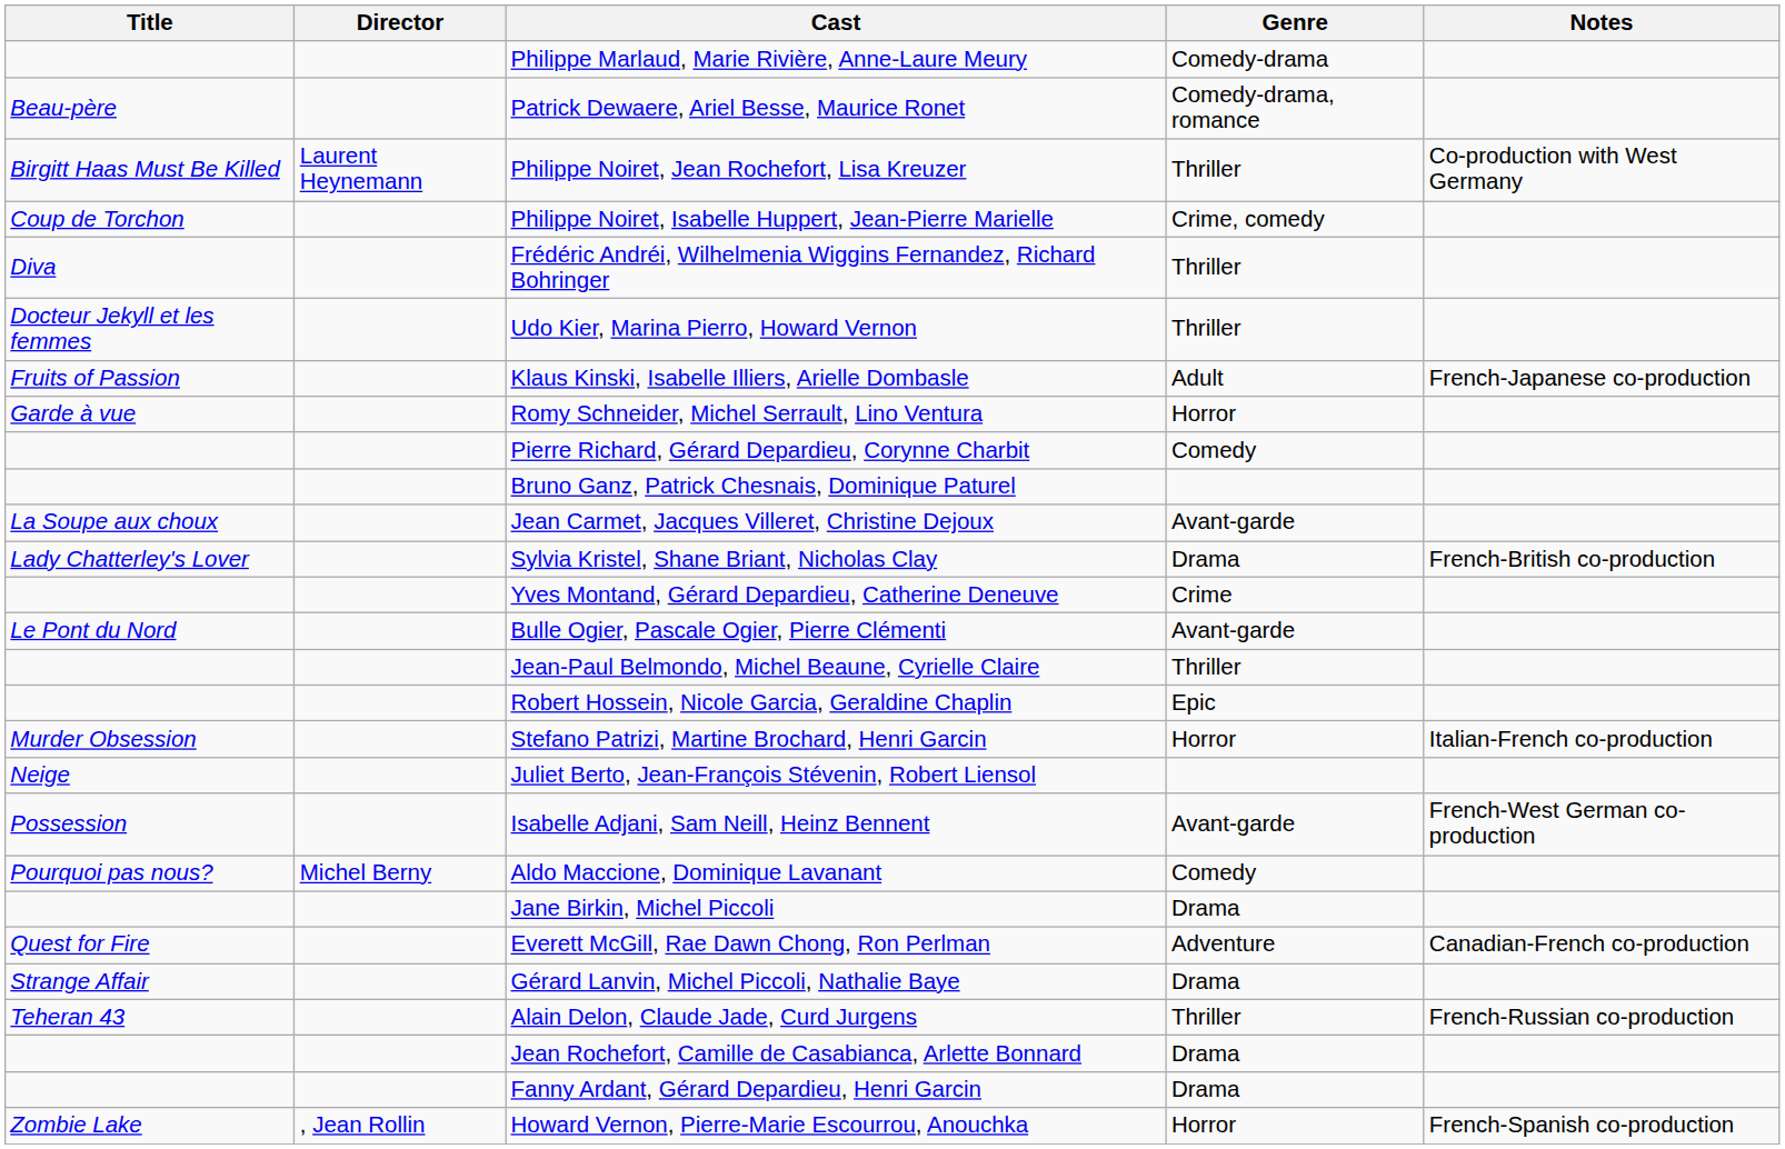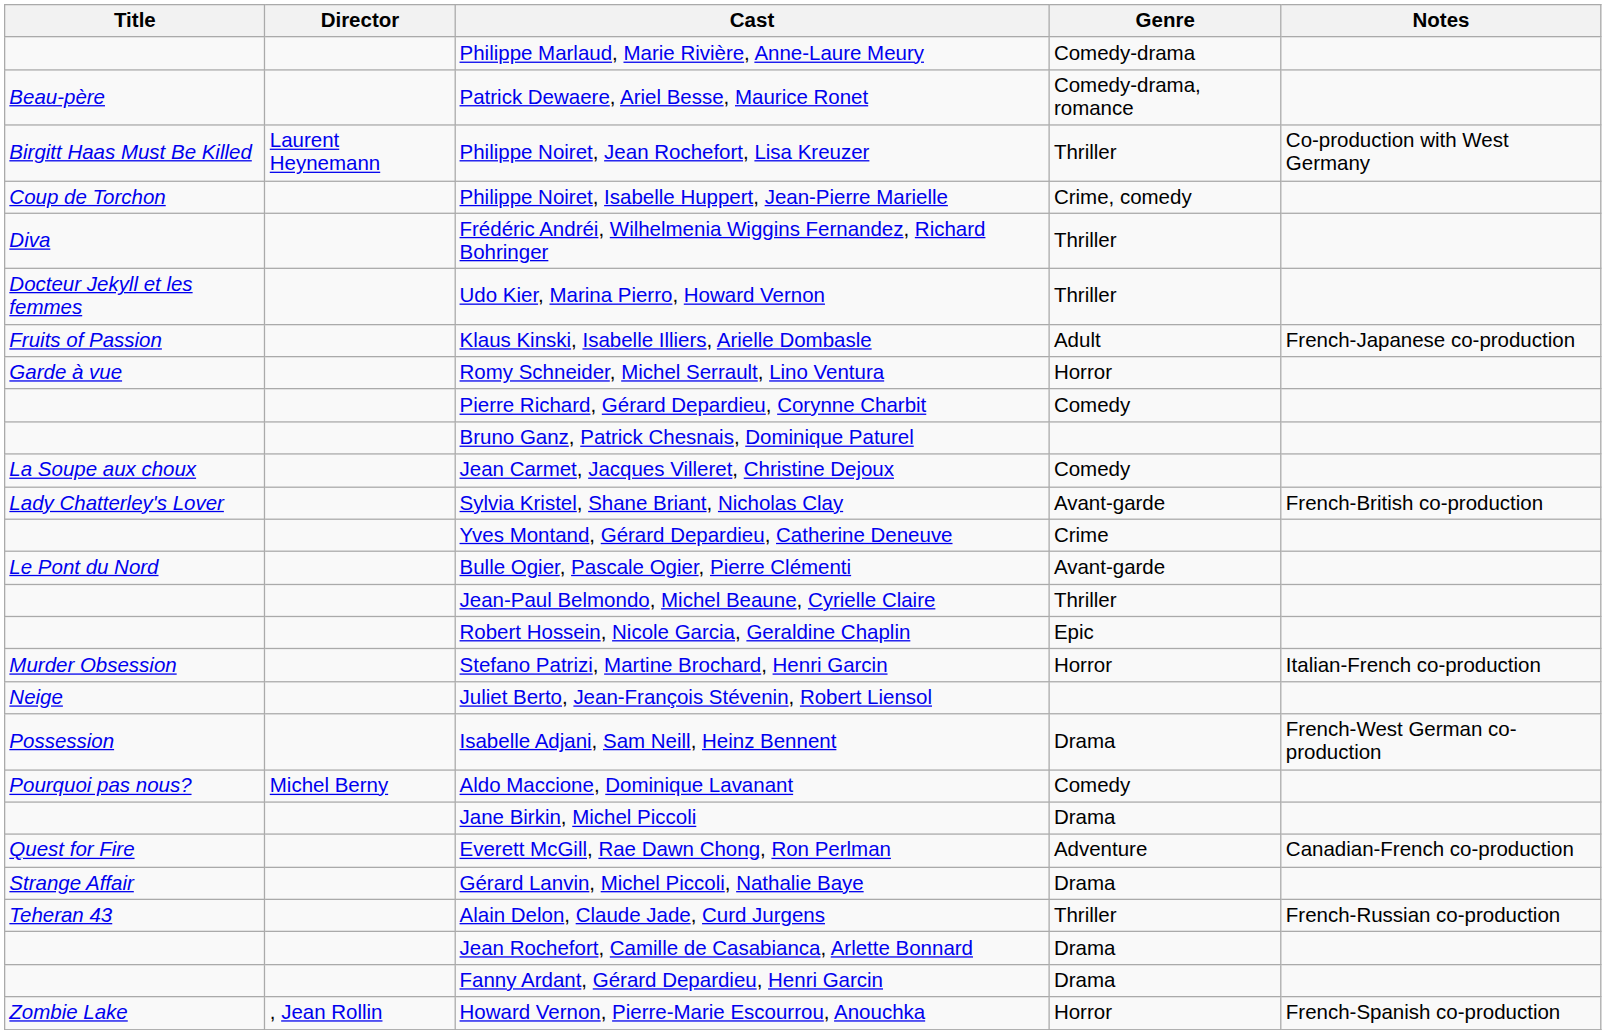 <table class="wikitable sortable">
 <tr>
 <th scope="col">Title</th>
 <th scope="col">Director</th>
 <th scope="col" class="unsortable">Cast</th>
 <th scope="col">Genre</th>
 <th scope="col">Notes</th>
 </tr>
 <tr ! Title !! Director !! Cast !! Genre !! Notes>
 <td></td>
 <td></td>
 <td><a href='#'>Philippe Marlaud</a>, <a href='#'>Marie Rivière</a>, <a href='#'>Anne-Laure Meury</a></td>
 <td>Comedy-drama</td>
 <td></td>
 </tr>
 <tr>
 <td><em><a href='#'>Beau-père</a></em></td>
 <td></td>
 <td><a href='#'>Patrick Dewaere</a>, <a href='#'>Ariel Besse</a>, <a href='#'>Maurice Ronet</a></td>
 <td>Comedy-drama, romance</td>
 <td></td>
 </tr>
 <tr>
 <td><em><a href='#'>Birgitt Haas Must Be Killed</a></em></td>
 <td><a href='#'>Laurent Heynemann</a></td>
 <td><a href='#'>Philippe Noiret</a>, <a href='#'>Jean Rochefort</a>, <a href='#'>Lisa Kreuzer</a></td>
 <td>Thriller</td>
 <td>Co-production with West Germany</td>
 </tr>
 <tr>
 <td><em><a href='#'>Coup de Torchon</a></em></td>
 <td></td>
 <td><a href='#'>Philippe Noiret</a>, <a href='#'>Isabelle Huppert</a>, <a href='#'>Jean-Pierre Marielle</a></td>
 <td>Crime, comedy</td>
 <td></td>
 </tr>
 <tr>
 <td><em><a href='#'>Diva</a></em></td>
 <td></td>
 <td><a href='#'>Frédéric Andréi</a>, <a href='#'>Wilhelmenia Wiggins Fernandez</a>, <a href='#'>Richard Bohringer</a></td>
 <td>Thriller</td>
 <td></td>
 </tr>
 <tr>
 <td><em><a href='#'>Docteur Jekyll et les femmes</a></em></td>
 <td></td>
 <td><a href='#'>Udo Kier</a>, <a href='#'>Marina Pierro</a>, <a href='#'>Howard Vernon</a></td>
 <td>Thriller</td>
 <td></td>
 </tr>
 <tr>
 <td><em><a href='#'>Fruits of Passion</a></em></td>
 <td></td>
 <td><a href='#'>Klaus Kinski</a>, <a href='#'>Isabelle Illiers</a>, <a href='#'>Arielle Dombasle</a></td>
 <td>Adult</td>
 <td>French-Japanese co-production</td>
 </tr>
 <tr>
 <td><em><a href='#'>Garde à vue</a></em></td>
 <td></td>
 <td><a href='#'>Romy Schneider</a>, <a href='#'>Michel Serrault</a>, <a href='#'>Lino Ventura</a></td>
 <td>Horror</td>
 <td></td>
 </tr>
 <tr>
 <td></td>
 <td></td>
 <td><a href='#'>Pierre Richard</a>, <a href='#'>Gérard Depardieu</a>, <a href='#'>Corynne Charbit</a></td>
 <td>Comedy</td>
 <td></td>
 </tr>
 <tr>
 <td></td>
 <td></td>
 <td><a href='#'>Bruno Ganz</a>, <a href='#'>Patrick Chesnais</a>, <a href='#'>Dominique Paturel</a></td>
 <td></td>
 <td></td>
 </tr>
 <tr>
 <td><em><a href='#'>La Soupe aux choux</a></em></td>
 <td></td>
 <td><a href='#'>Jean Carmet</a>, <a href='#'>Jacques Villeret</a>, <a href='#'>Christine Dejoux</a></td>
-<td>Avant-garde</td>
+<td>Comedy</td>
 <td></td>
 </tr>
 <tr>
 <td><em><a href='#'>Lady Chatterley's Lover</a></em></td>
 <td></td>
 <td><a href='#'>Sylvia Kristel</a>, <a href='#'>Shane Briant</a>, <a href='#'>Nicholas Clay</a></td>
-<td>Drama</td>
+<td>Avant-garde</td>
 <td>French-British co-production</td>
 </tr>
 <tr>
 <td></td>
 <td></td>
 <td><a href='#'>Yves Montand</a>, <a href='#'>Gérard Depardieu</a>, <a href='#'>Catherine Deneuve</a></td>
 <td>Crime</td>
 <td></td>
 </tr>
 <tr>
 <td><em><a href='#'>Le Pont du Nord</a></em></td>
 <td></td>
 <td><a href='#'>Bulle Ogier</a>, <a href='#'>Pascale Ogier</a>, <a href='#'>Pierre Clémenti</a></td>
 <td>Avant-garde</td>
 <td></td>
 </tr>
 <tr>
 <td></td>
 <td></td>
 <td><a href='#'>Jean-Paul Belmondo</a>, <a href='#'>Michel Beaune</a>, <a href='#'>Cyrielle Claire</a></td>
 <td>Thriller</td>
 <td></td>
 </tr>
 <tr>
 <td></td>
 <td></td>
 <td><a href='#'>Robert Hossein</a>, <a href='#'>Nicole Garcia</a>, <a href='#'>Geraldine Chaplin</a></td>
 <td>Epic</td>
 <td></td>
 </tr>
 <tr>
 <td><em><a href='#'>Murder Obsession</a></em></td>
 <td></td>
 <td><a href='#'>Stefano Patrizi</a>, <a href='#'>Martine Brochard</a>, <a href='#'>Henri Garcin</a></td>
 <td>Horror</td>
 <td>Italian-French co-production</td>
 </tr>
 <tr>
 <td><em><a href='#'>Neige</a></em></td>
 <td></td>
 <td><a href='#'>Juliet Berto</a>, <a href='#'>Jean-François Stévenin</a>, <a href='#'>Robert Liensol</a></td>
 <td></td>
 <td></td>
 </tr>
 <tr>
 <td><em><a href='#'>Possession</a></em></td>
 <td></td>
 <td><a href='#'>Isabelle Adjani</a>, <a href='#'>Sam Neill</a>, <a href='#'>Heinz Bennent</a></td>
-<td>Avant-garde</td>
+<td>Drama</td>
 <td>French-West German co-production</td>
 </tr>
 <tr>
 <td><em><a href='#'>Pourquoi pas nous?</a></em></td>
 <td><a href='#'>Michel Berny</a></td>
 <td><a href='#'>Aldo Maccione</a>, <a href='#'>Dominique Lavanant</a></td>
 <td>Comedy</td>
 <td></td>
 </tr>
 <tr>
 <td><em></em></td>
 <td></td>
 <td><a href='#'>Jane Birkin</a>, <a href='#'>Michel Piccoli</a></td>
 <td>Drama</td>
 <td></td>
 </tr>
 <tr>
 <td><em><a href='#'>Quest for Fire</a></em></td>
 <td></td>
 <td><a href='#'>Everett McGill</a>, <a href='#'>Rae Dawn Chong</a>, <a href='#'>Ron Perlman</a></td>
 <td>Adventure</td>
 <td>Canadian-French co-production</td>
 </tr>
 <tr>
 <td><em><a href='#'>Strange Affair</a></em></td>
 <td></td>
 <td><a href='#'>Gérard Lanvin</a>, <a href='#'>Michel Piccoli</a>, <a href='#'>Nathalie Baye</a></td>
 <td>Drama</td>
 <td></td>
 </tr>
 <tr>
 <td><em><a href='#'>Teheran 43</a></em></td>
 <td></td>
 <td><a href='#'>Alain Delon</a>, <a href='#'>Claude Jade</a>, <a href='#'>Curd Jurgens</a></td>
 <td>Thriller</td>
 <td>French-Russian co-production</td>
 </tr>
 <tr>
 <td></td>
 <td></td>
 <td><a href='#'>Jean Rochefort</a>, <a href='#'>Camille de Casabianca</a>, <a href='#'>Arlette Bonnard</a></td>
 <td>Drama</td>
 <td></td>
 </tr>
 <tr>
 <td></td>
 <td></td>
 <td><a href='#'>Fanny Ardant</a>, <a href='#'>Gérard Depardieu</a>, <a href='#'>Henri Garcin</a></td>
 <td>Drama</td>
 <td></td>
 </tr>
 <tr>
 <td><em><a href='#'>Zombie Lake</a></em></td>
 <td>, <a href='#'>Jean Rollin</a></td>
 <td><a href='#'>Howard Vernon</a>, <a href='#'>Pierre-Marie Escourrou</a>, <a href='#'>Anouchka</a></td>
 <td>Horror</td>
 <td>French-Spanish co-production</td>
 </tr>
 <tr>
 </tr>
 </table>
